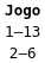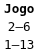 <table>
 <tr>
 <th width=125></th>
 <th width=auto>Jogo</th>
 <th width=125></th>
 </tr>
 <tr>
 <td align=right></td>
-<td align=center>1–13</td>
+<td align=center>2–6</td>
 <td align=left><strong></strong></td>
 </tr>
 <tr>
 <td align=right></td>
-<td align=center>2–6</td>
+<td align=center>1–13</td>
 <td align=left><strong></strong></td>
 </tr>
 </table>
